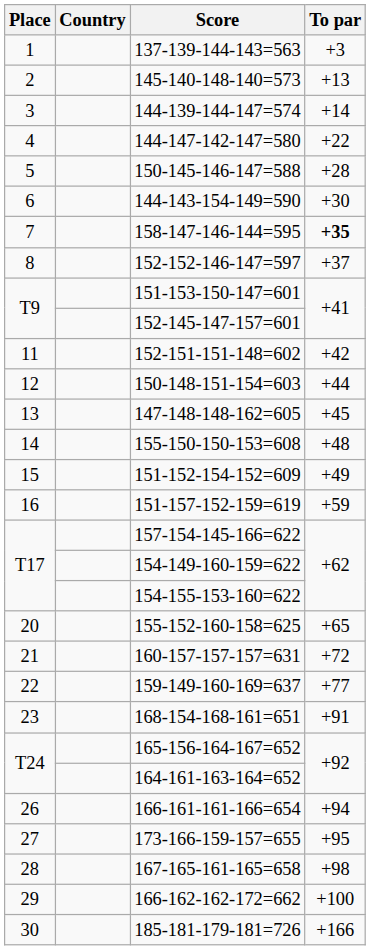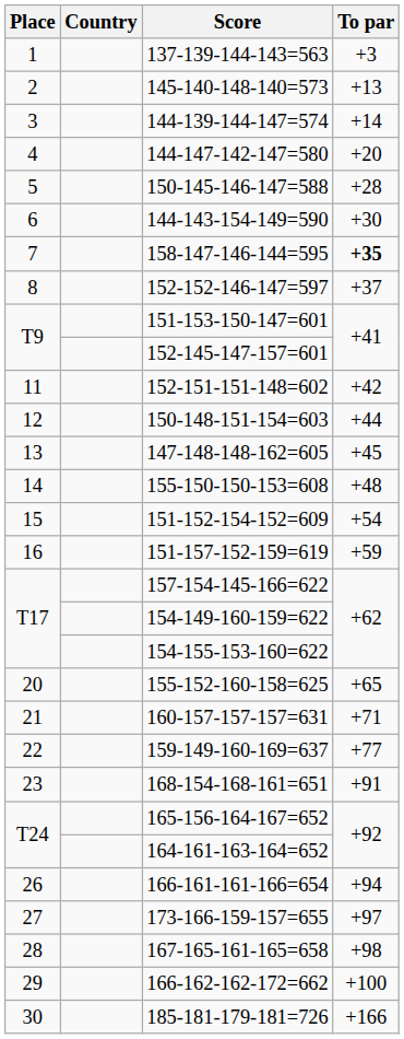 <table class="wikitable" style="font-size:95%;">
 <tr>
 <th>Place</th>
 <th>Country</th>
 <th>Score</th>
 <th>To par</th>
 </tr>
 <tr>
 <td align=center>1</td>
 <td></td>
 <td>137-139-144-143=563</td>
 <td align=center>+3</td>
 </tr>
 <tr>
 <td align=center>2</td>
 <td></td>
 <td>145-140-148-140=573</td>
 <td align=center>+13</td>
 </tr>
 <tr>
 <td align=center>3</td>
 <td></td>
 <td>144-139-144-147=574</td>
 <td align=center>+14</td>
 </tr>
 <tr>
 <td align=center>4</td>
 <td></td>
 <td>144-147-142-147=580</td>
-<td align=center>+22</td>
+<td align=center>+20</td>
 </tr>
 <tr>
 <td align=center>5</td>
 <td></td>
 <td>150-145-146-147=588</td>
 <td align=center>+28</td>
 </tr>
 <tr>
 <td align=center>6</td>
 <td></td>
 <td>144-143-154-149=590</td>
 <td align=center>+30</td>
 </tr>
 <tr>
 <td align=center>7</td>
 <td></td>
 <td>158-147-146-144=595</td>
 <td align=center><strong>+35</strong></td>
 </tr>
 <tr>
 <td align=center>8</td>
 <td></td>
 <td>152-152-146-147=597</td>
 <td align=center>+37</td>
 </tr>
 <tr>
 <td align=center rowspan=2>T9</td>
 <td></td>
 <td>151-153-150-147=601</td>
 <td align=center rowspan=2>+41</td>
 </tr>
 <tr>
 <td></td>
 <td>152-145-147-157=601</td>
 </tr>
 <tr>
 <td align=center>11</td>
 <td></td>
 <td>152-151-151-148=602</td>
 <td align=center>+42</td>
 </tr>
 <tr>
 <td align=center>12</td>
 <td></td>
 <td>150-148-151-154=603</td>
 <td align=center>+44</td>
 </tr>
 <tr>
 <td align=center>13</td>
 <td></td>
 <td>147-148-148-162=605</td>
 <td align=center>+45</td>
 </tr>
 <tr>
 <td align=center>14</td>
 <td></td>
 <td>155-150-150-153=608</td>
 <td align=center>+48</td>
 </tr>
 <tr>
 <td align=center>15</td>
 <td></td>
 <td>151-152-154-152=609</td>
-<td align=center>+49</td>
+<td align=center>+54</td>
 </tr>
 <tr>
 <td align=center>16</td>
 <td></td>
 <td>151-157-152-159=619</td>
 <td align=center>+59</td>
 </tr>
 <tr>
 <td align=center rowspan=3>T17</td>
 <td></td>
 <td>157-154-145-166=622</td>
 <td align=center rowspan=3>+62</td>
 </tr>
 <tr>
 <td></td>
 <td>154-149-160-159=622</td>
 </tr>
 <tr>
 <td></td>
 <td>154-155-153-160=622</td>
 </tr>
 <tr>
 <td align=center>20</td>
 <td></td>
 <td>155-152-160-158=625</td>
 <td align=center>+65</td>
 </tr>
 <tr>
 <td align=center>21</td>
 <td></td>
 <td>160-157-157-157=631</td>
-<td align=center>+72</td>
+<td align=center>+71</td>
 </tr>
 <tr>
 <td align=center>22</td>
 <td></td>
 <td>159-149-160-169=637</td>
 <td align=center>+77</td>
 </tr>
 <tr>
 <td align=center>23</td>
 <td></td>
 <td>168-154-168-161=651</td>
 <td align=center>+91</td>
 </tr>
 <tr>
 <td align=center rowspan=2>T24</td>
 <td></td>
 <td>165-156-164-167=652</td>
 <td align=center rowspan=2>+92</td>
 </tr>
 <tr>
 <td></td>
 <td>164-161-163-164=652</td>
 </tr>
 <tr>
 <td align=center>26</td>
 <td></td>
 <td>166-161-161-166=654</td>
 <td align=center>+94</td>
 </tr>
 <tr>
 <td align=center>27</td>
 <td></td>
 <td>173-166-159-157=655</td>
-<td align=center>+95</td>
+<td align=center>+97</td>
 </tr>
 <tr>
 <td align=center>28</td>
 <td></td>
 <td>167-165-161-165=658</td>
 <td align=center>+98</td>
 </tr>
 <tr>
 <td align=center>29</td>
 <td></td>
 <td>166-162-162-172=662</td>
 <td align=center>+100</td>
 </tr>
 <tr>
 <td align=center>30</td>
 <td></td>
 <td>185-181-179-181=726</td>
 <td align=center>+166</td>
 </tr>
 </table>
